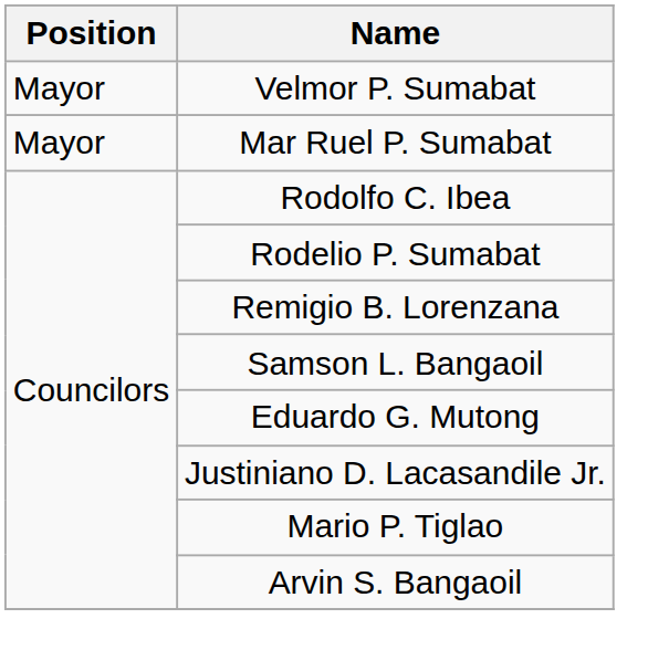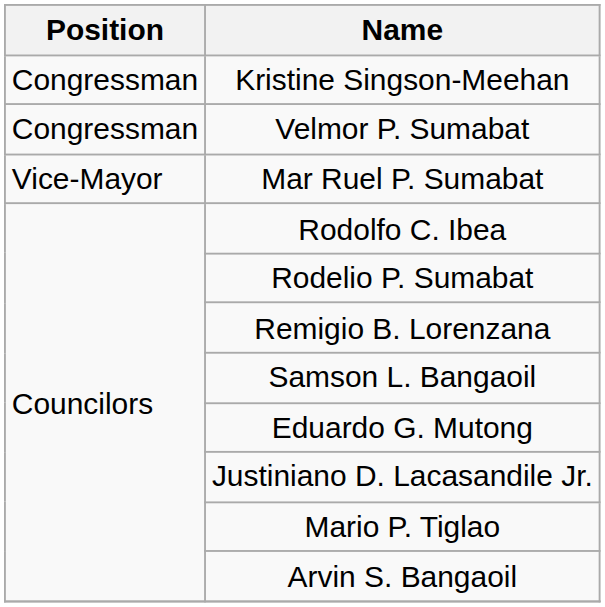 <table class="wikitable" style="line-height:1.20em; font-size:100%;">
 <tr>
 <th>Position</th>
 <th>Name</th>
 </tr>
 <tr>
-<td>Mayor</td>
+<td>Congressman</td>
+<td style="text-align:center;">Kristine Singson-Meehan</td>
+</tr>
+<tr>
+<td>Congressman</td>
 <td style="text-align:center;">Velmor P. Sumabat</td>
 </tr>
 <tr>
-<td>Mayor</td>
+<td>Vice-Mayor</td>
 <td style="text-align:center;">Mar Ruel P. Sumabat</td>
 </tr>
 <tr>
 <td rowspan=8>Councilors</td>
 <td style="text-align:center;">Rodolfo C. Ibea</td>
 </tr>
 <tr>
 <td style="text-align:center;">Rodelio P. Sumabat</td>
 </tr>
 <tr>
 <td style="text-align:center;">Remigio B. Lorenzana</td>
 </tr>
 <tr>
 <td style="text-align:center;">Samson L. Bangaoil</td>
 </tr>
 <tr>
 <td style="text-align:center;">Eduardo G. Mutong</td>
 </tr>
 <tr>
 <td style="text-align:center;">Justiniano D. Lacasandile Jr.</td>
 </tr>
 <tr>
 <td style="text-align:center;">Mario P. Tiglao</td>
 </tr>
 <tr>
 <td style="text-align:center;">Arvin S. Bangaoil</td>
 </tr>
 <tr>
 </tr>
 </table>
